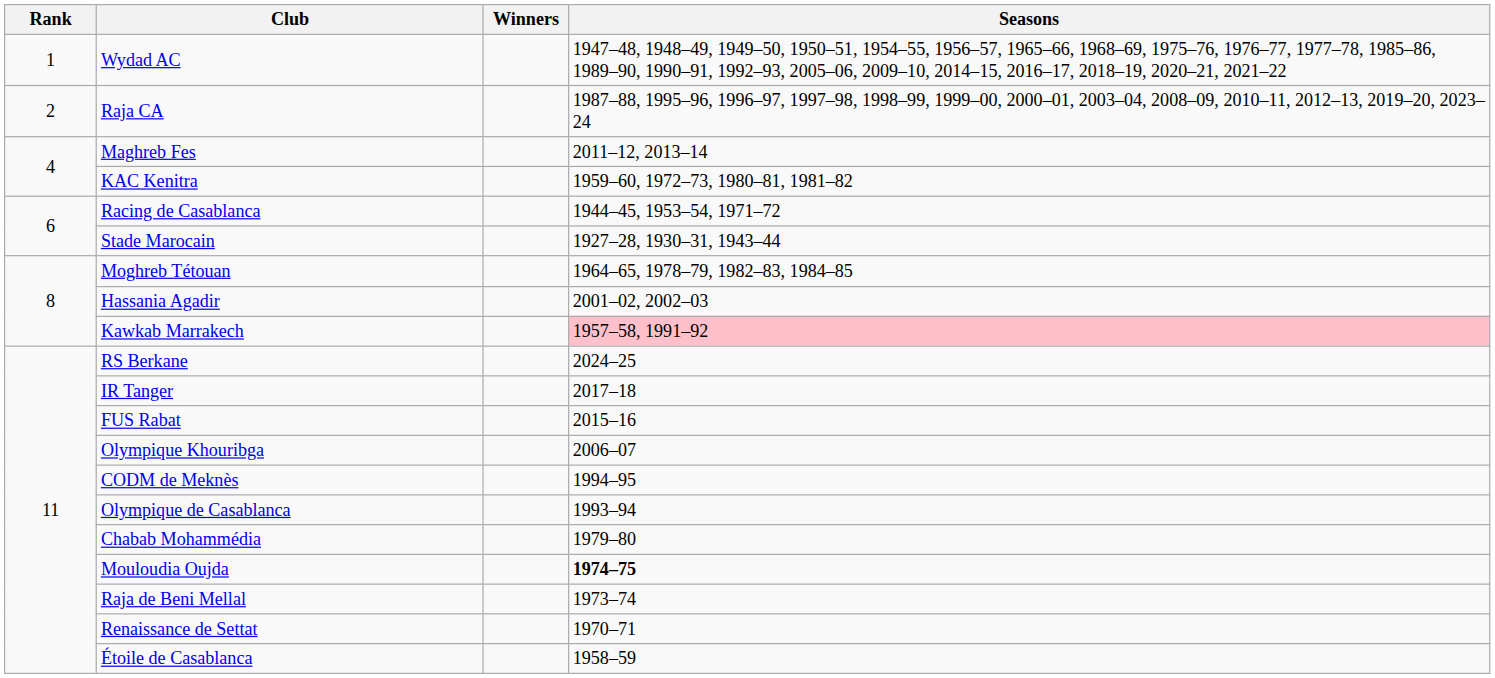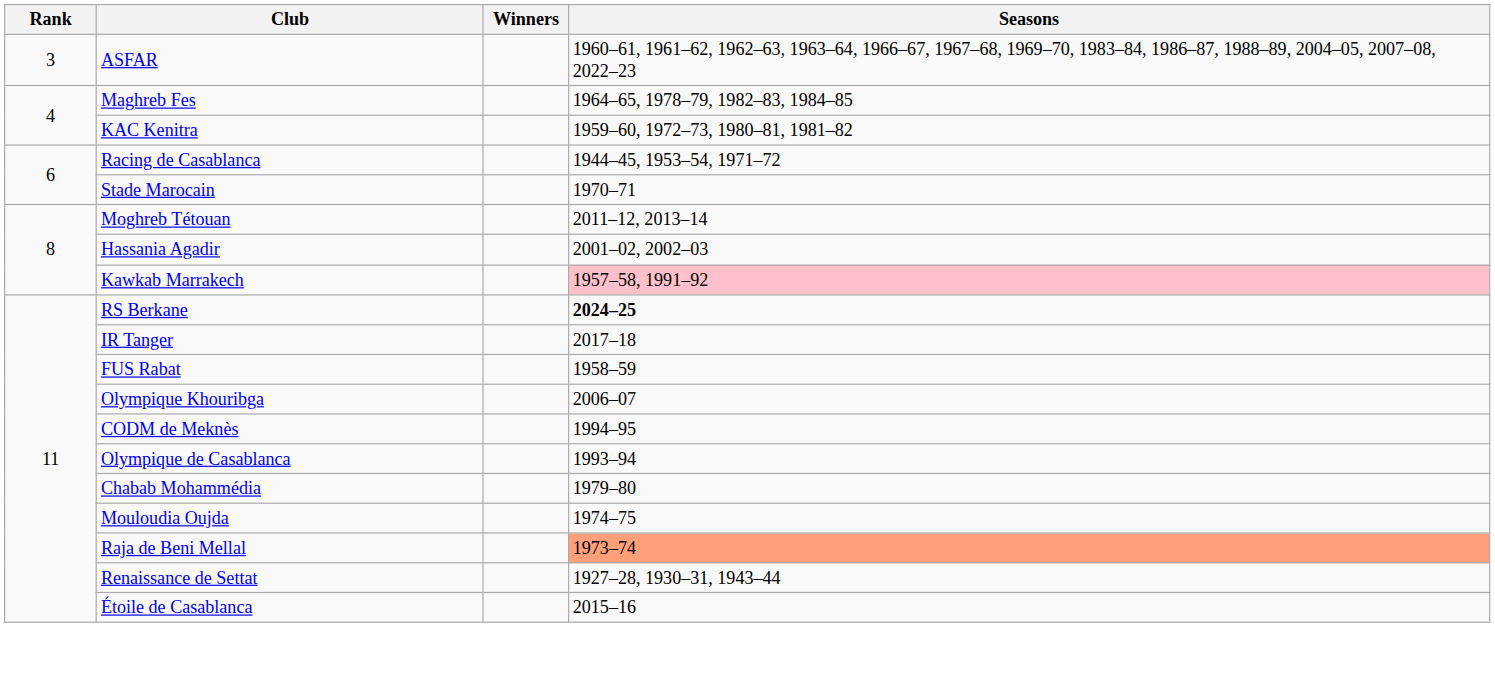 <table class="wikitable sortable" style="font-size: 95%">
 <tr>
 <th style="width:5%;">Rank</th>
 <th style="width:21%;">Club</th>
 <th style="width:3%;">Winners</th>
 <th style="width:50%;">Seasons</th>
 </tr>
 <tr>
-<td style="text-align:center;">1</td>
-<td><a href='#'>Wydad AC</a> </td>
+<td style="text-align:center;">3</td>
+<td><a href='#'>ASFAR</a> </td>
 <td></td>
-<td>1947–48, 1948–49, 1949–50,  1950–51, 1954–55, 1956–57, 1965–66, 1968–69, 1975–76, 1976–77, 1977–78, 1985–86, 1989–90, 1990–91, 1992–93, 2005–06, 2009–10, 2014–15, 2016–17, 2018–19, 2020–21, 2021–22</td>
-</tr>
-<tr>
-<td style="text-align:center;">2</td>
-<td><a href='#'>Raja CA</a> </td>
-<td></td>
-<td>1987–88, 1995–96, 1996–97, 1997–98, 1998–99, 1999–00, 2000–01, 2003–04, 2008–09, 2010–11, 2012–13, 2019–20, 2023–24</td>
+<td>1960–61, 1961–62, 1962–63, 1963–64, 1966–67, 1967–68, 1969–70, 1983–84, 1986–87, 1988–89, 2004–05, 2007–08, 2022–23</td>
 </tr>
 <tr>
 <td rowspan=2 style="text-align:center;">4</td>
 <td><a href='#'>Maghreb Fes</a></td>
 <td></td>
-<td>2011–12, 2013–14</td>
+<td>1964–65, 1978–79, 1982–83, 1984–85</td>
 </tr>
 <tr>
 <td><a href='#'>KAC Kenitra</a></td>
 <td></td>
 <td>1959–60, 1972–73, 1980–81, 1981–82</td>
 </tr>
 <tr>
 <td rowspan=2 style="text-align:center;">6</td>
 <td><a href='#'>Racing de Casablanca</a></td>
 <td></td>
 <td>1944–45, 1953–54, 1971–72</td>
 </tr>
 <tr>
 <td><a href='#'>Stade Marocain</a></td>
 <td></td>
-<td>1927–28, 1930–31, 1943–44</td>
+<td>1970–71</td>
 </tr>
 <tr>
 <td rowspan=3 style="text-align:center;">8</td>
 <td><a href='#'>Moghreb Tétouan</a></td>
 <td></td>
-<td>1964–65, 1978–79, 1982–83, 1984–85</td>
+<td>2011–12, 2013–14</td>
 </tr>
 <tr>
 <td><a href='#'>Hassania Agadir</a></td>
 <td></td>
 <td>2001–02, 2002–03</td>
 </tr>
 <tr>
 <td><a href='#'>Kawkab Marrakech</a></td>
 <td></td>
 <td style="background: pink;">1957–58, 1991–92</td>
 </tr>
 <tr>
 <td rowspan=11 style="text-align:center;">11</td>
 <td><a href='#'>RS Berkane</a></td>
 <td></td>
-<td>2024–25</td>
+<td><strong>2024–25</strong></td>
 </tr>
 <tr>
 <td><a href='#'>IR Tanger</a></td>
 <td></td>
 <td>2017–18</td>
 </tr>
 <tr>
 <td><a href='#'>FUS Rabat</a></td>
 <td></td>
-<td>2015–16</td>
+<td>1958–59</td>
 </tr>
 <tr>
 <td><a href='#'>Olympique Khouribga</a></td>
 <td></td>
 <td>2006–07</td>
 </tr>
 <tr>
 <td><a href='#'>CODM de Meknès</a></td>
 <td></td>
 <td>1994–95</td>
 </tr>
 <tr>
 <td><a href='#'>Olympique de Casablanca</a></td>
 <td></td>
 <td>1993–94</td>
 </tr>
 <tr>
 <td><a href='#'>Chabab Mohammédia</a></td>
 <td></td>
 <td>1979–80</td>
 </tr>
 <tr>
 <td><a href='#'>Mouloudia Oujda</a></td>
 <td></td>
-<td><strong>1974–75</strong></td>
+<td>1974–75</td>
 </tr>
 <tr>
 <td><a href='#'>Raja de Beni Mellal</a></td>
 <td></td>
-<td>1973–74</td>
+<td style="background: lightsalmon;">1973–74</td>
 </tr>
 <tr>
 <td><a href='#'>Renaissance de Settat</a></td>
 <td></td>
-<td>1970–71</td>
+<td>1927–28, 1930–31, 1943–44</td>
 </tr>
 <tr>
 <td><a href='#'>Étoile de Casablanca</a></td>
 <td></td>
-<td>1958–59</td>
+<td>2015–16</td>
 </tr>
 </table>
